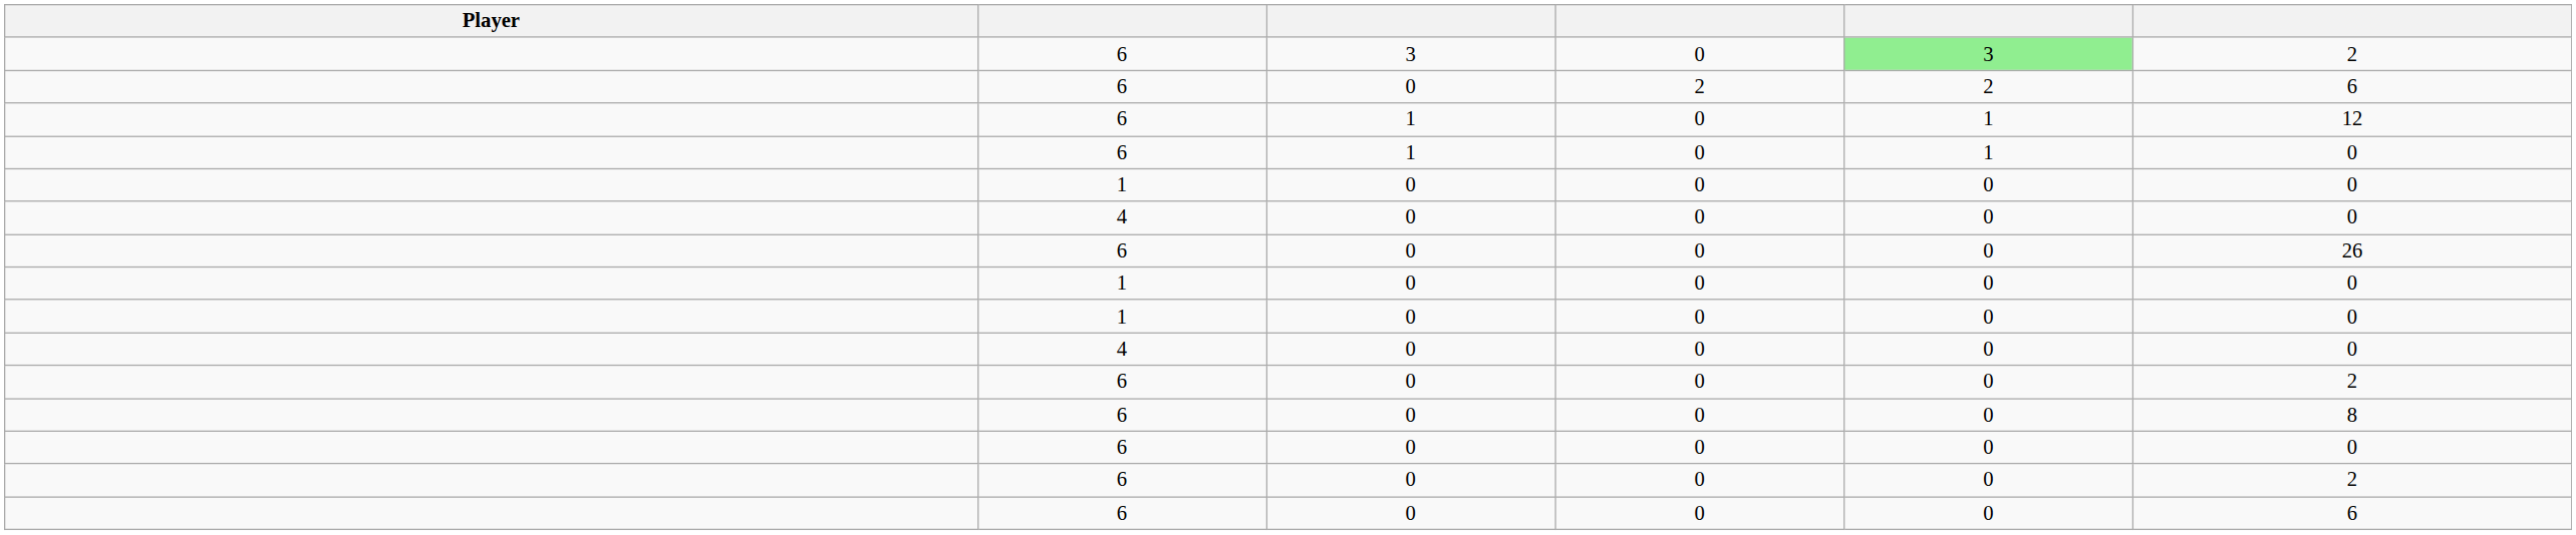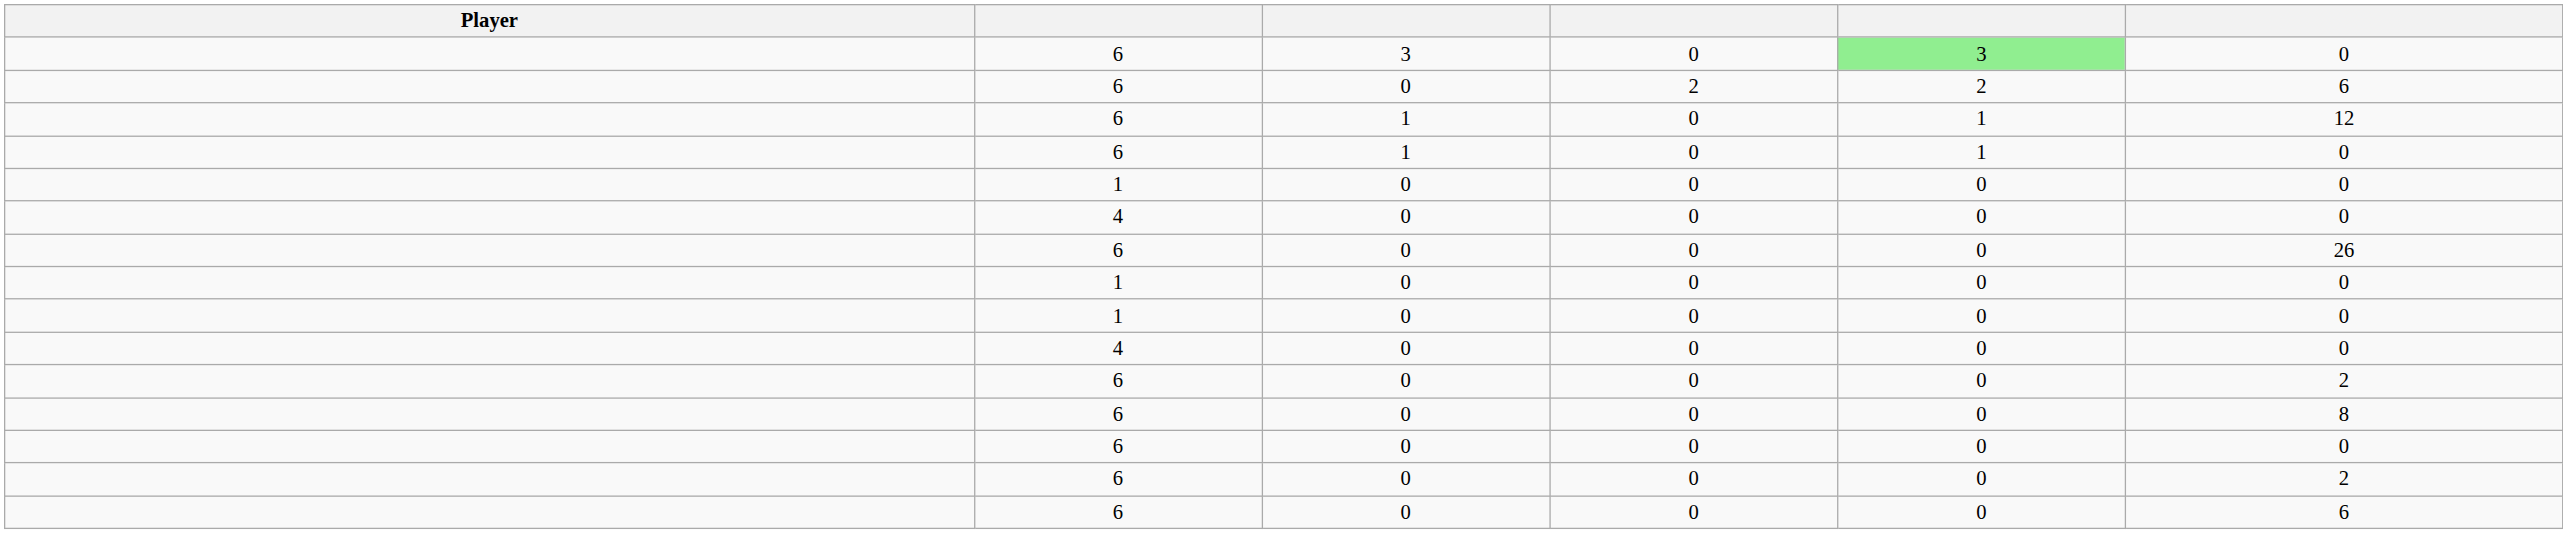 <table class="wikitable sortable" style="width:100%;">
 <tr align=center>
 <th>Player</th>
 <th></th>
 <th></th>
 <th></th>
 <th></th>
 <th></th>
 </tr>
 <tr align=center>
 <td></td>
 <td>6</td>
 <td>3</td>
 <td>0</td>
 <td style="background: lightgreen;">3</td>
-<td>2</td>
+<td>0</td>
 </tr>
 <tr align=center>
 <td></td>
 <td>6</td>
 <td>0</td>
 <td>2</td>
 <td>2</td>
 <td>6</td>
 </tr>
 <tr align=center>
 <td></td>
 <td>6</td>
 <td>1</td>
 <td>0</td>
 <td>1</td>
 <td>12</td>
 </tr>
 <tr align=center>
 <td></td>
 <td>6</td>
 <td>1</td>
 <td>0</td>
 <td>1</td>
 <td>0</td>
 </tr>
 <tr align=center>
 <td></td>
 <td>1</td>
 <td>0</td>
 <td>0</td>
 <td>0</td>
 <td>0</td>
 </tr>
 <tr align=center>
 <td></td>
 <td>4</td>
 <td>0</td>
 <td>0</td>
 <td>0</td>
 <td>0</td>
 </tr>
 <tr align=center>
 <td></td>
 <td>6</td>
 <td>0</td>
 <td>0</td>
 <td>0</td>
 <td>26</td>
 </tr>
 <tr align=center>
 <td></td>
 <td>1</td>
 <td>0</td>
 <td>0</td>
 <td>0</td>
 <td>0</td>
 </tr>
 <tr align=center>
 <td></td>
 <td>1</td>
 <td>0</td>
 <td>0</td>
 <td>0</td>
 <td>0</td>
 </tr>
 <tr align=center>
 <td></td>
 <td>4</td>
 <td>0</td>
 <td>0</td>
 <td>0</td>
 <td>0</td>
 </tr>
 <tr align=center>
 <td></td>
 <td>6</td>
 <td>0</td>
 <td>0</td>
 <td>0</td>
 <td>2</td>
 </tr>
 <tr align=center>
 <td></td>
 <td>6</td>
 <td>0</td>
 <td>0</td>
 <td>0</td>
 <td>8</td>
 </tr>
 <tr align=center>
 <td></td>
 <td>6</td>
 <td>0</td>
 <td>0</td>
 <td>0</td>
 <td>0</td>
 </tr>
 <tr align=center>
 <td></td>
 <td>6</td>
 <td>0</td>
 <td>0</td>
 <td>0</td>
 <td>2</td>
 </tr>
 <tr align=center>
 <td></td>
 <td>6</td>
 <td>0</td>
 <td>0</td>
 <td>0</td>
 <td>6</td>
 </tr>
 </table>
